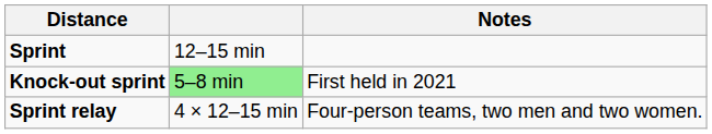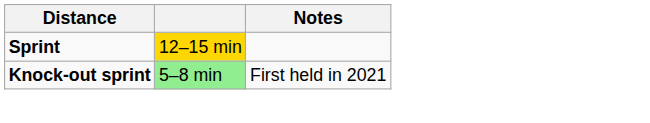 <table class="wikitable">
 <tr>
 <th>Distance</th>
 <th></th>
 <th>Notes</th>
 </tr>
 <tr>
 <td><strong>Sprint</strong></td>
-<td>12–15 min</td>
+<td style="background: gold;">12–15 min</td>
 <td></td>
 </tr>
 <tr>
 <td><strong>Knock-out sprint</strong></td>
 <td style="background: lightgreen;">5–8 min</td>
 <td>First held in 2021</td>
 </tr>
-<tr>
-<td><strong>Sprint relay</strong></td>
-<td>4 × 12–15 min</td>
-<td>Four-person teams, two men and two women.</td>
-</tr>
 </table>
